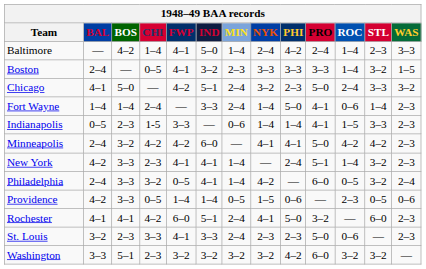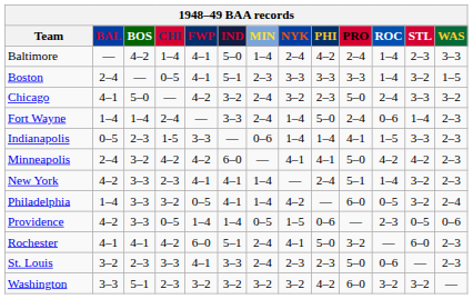 <table class="wikitable" style="font-size:95%; text-align:center;">
 <tr>
 <th colspan=14>1948–49 BAA records</th>
 </tr>
 <tr>
 <th width=100>Team</th>
 <th style="background:#003EA4;color:#D30032;width=35">BAL</th>
 <th style="background:#006400;color:#FFFFFF;width=35">BOS</th>
 <th style="background:#D50032;color:#22356A;width=35">CHI</th>
 <th style="background:#012F6B;color:#D40032;width=35">FWP</th>
 <th style="background:#0F1D42;color:#D40030;width=35">IND</th>
 <th style="background:#7BA4DB;color:#FBE122;width=35">MIN</th>
 <th style="background:#003EA4;color:#E85109;width=35">NYK</th>
 <th style="background:#002F6C;color:#FFC72C;width=35">PHI</th>
 <th style="background:#D40032;color:#000000;width=35">PRO</th>
 <th style="background:#0050B0;color:#FFFFFF;width=35">ROC</th>
 <th style="background:#D40032;color:#FFFFFF;width=35">STL</th>
 <th style="background:#046B38;color:#FECD2A;width=35">WAS</th>
 </tr>
 <tr>
 <td style="text-align:left;">Baltimore</td>
 <td>—</td>
 <td>4–2</td>
 <td>1–4</td>
 <td>4–1</td>
 <td>5–0</td>
 <td>1–4</td>
 <td>2–4</td>
 <td>4–2</td>
 <td>2–4</td>
 <td>1–4</td>
 <td>2–3</td>
 <td>3–3</td>
 </tr>
 <tr>
 <td style="text-align:left;"><a href='#'>Boston</a></td>
 <td>2–4</td>
 <td>—</td>
 <td>0–5</td>
 <td>4–1</td>
-<td>3–2</td>
+<td>5–1</td>
 <td>2–3</td>
 <td>3–3</td>
 <td>3–3</td>
 <td>3–3</td>
 <td>1–4</td>
 <td>3–2</td>
 <td>1–5</td>
 </tr>
 <tr>
 <td style="text-align:left;"><a href='#'>Chicago</a></td>
 <td>4–1</td>
 <td>5–0</td>
 <td>—</td>
 <td>4–2</td>
-<td>5–1</td>
+<td>3–2</td>
 <td>2–4</td>
 <td>3–2</td>
 <td>2–3</td>
 <td>5–0</td>
 <td>2–4</td>
 <td>3–3</td>
 <td>3–2</td>
 </tr>
 <tr>
 <td style="text-align:left;"><a href='#'>Fort Wayne</a></td>
 <td>1–4</td>
 <td>1–4</td>
 <td>2–4</td>
 <td>—</td>
 <td>3–3</td>
 <td>2–4</td>
 <td>1–4</td>
 <td>5–0</td>
-<td>4–1</td>
+<td>2–4</td>
 <td>0–6</td>
 <td>1–4</td>
 <td>2–3</td>
 </tr>
 <tr>
 <td style="text-align:left;"><a href='#'>Indianapolis</a></td>
 <td>0–5</td>
 <td>2–3</td>
 <td>1-5</td>
 <td>3–3</td>
 <td>—</td>
 <td>0–6</td>
 <td>1–4</td>
 <td>1–4</td>
 <td>4–1</td>
 <td>1–5</td>
 <td>3–3</td>
 <td>2–3</td>
 </tr>
 <tr>
 <td style="text-align:left;"><a href='#'>Minneapolis</a></td>
 <td>2–4</td>
 <td>3–2</td>
 <td>4–2</td>
 <td>4–2</td>
 <td>6–0</td>
 <td>—</td>
 <td>4–1</td>
 <td>4–1</td>
 <td>5–0</td>
 <td>4–2</td>
 <td>4–2</td>
 <td>2–3</td>
 </tr>
 <tr>
 <td style="text-align:left;"><a href='#'>New York</a></td>
 <td>4–2</td>
 <td>3–3</td>
 <td>2–3</td>
 <td>4–1</td>
 <td>4–1</td>
 <td>1–4</td>
 <td>—</td>
 <td>2–4</td>
 <td>5–1</td>
 <td>1–4</td>
 <td>3–2</td>
 <td>2–3</td>
 </tr>
 <tr>
 <td style="text-align:left;"><a href='#'>Philadelphia</a></td>
-<td>2–4</td>
+<td>1–4</td>
 <td>3–3</td>
 <td>3–2</td>
 <td>0–5</td>
 <td>4–1</td>
 <td>1–4</td>
 <td>4–2</td>
 <td>—</td>
 <td>6–0</td>
 <td>0–5</td>
 <td>3–2</td>
 <td>2–4</td>
 </tr>
 <tr>
 <td style="text-align:left;"><a href='#'>Providence</a></td>
 <td>4–2</td>
 <td>3–3</td>
 <td>0–5</td>
 <td>1–4</td>
 <td>1–4</td>
 <td>0–5</td>
 <td>1–5</td>
 <td>0–6</td>
 <td>—</td>
 <td>2–3</td>
 <td>0–5</td>
 <td>0–6</td>
 </tr>
 <tr>
 <td style="text-align:left;"><a href='#'>Rochester</a></td>
 <td>4–1</td>
 <td>4–1</td>
 <td>4–2</td>
 <td>6–0</td>
 <td>5–1</td>
 <td>2–4</td>
 <td>4–1</td>
 <td>5–0</td>
 <td>3–2</td>
 <td>—</td>
 <td>6–0</td>
 <td>2–3</td>
 </tr>
 <tr>
 <td style="text-align:left;"><a href='#'>St. Louis</a></td>
 <td>3–2</td>
 <td>2–3</td>
 <td>3–3</td>
 <td>4–1</td>
 <td>3–3</td>
 <td>2–4</td>
 <td>2–3</td>
 <td>2–3</td>
 <td>5–0</td>
 <td>0–6</td>
 <td>—</td>
 <td>2–3</td>
 </tr>
 <tr>
 <td style="text-align:left;"><a href='#'>Washington</a></td>
 <td>3–3</td>
 <td>5–1</td>
 <td>2–3</td>
 <td>3–2</td>
 <td>3–2</td>
 <td>3–2</td>
 <td>3–2</td>
 <td>4–2</td>
 <td>6–0</td>
 <td>3–2</td>
 <td>3–2</td>
 <td>—</td>
 </tr>
 </table>
